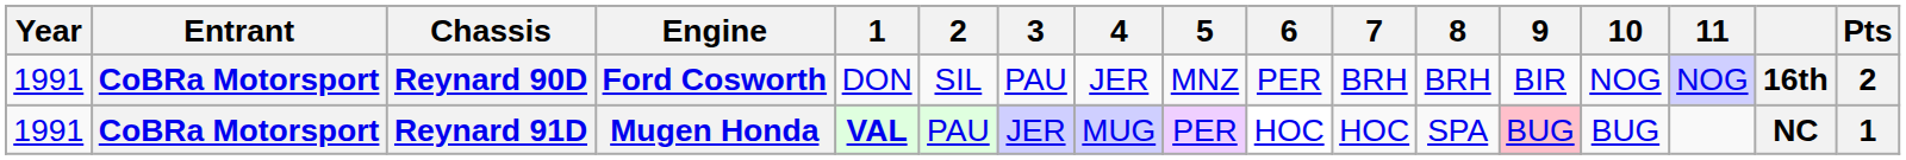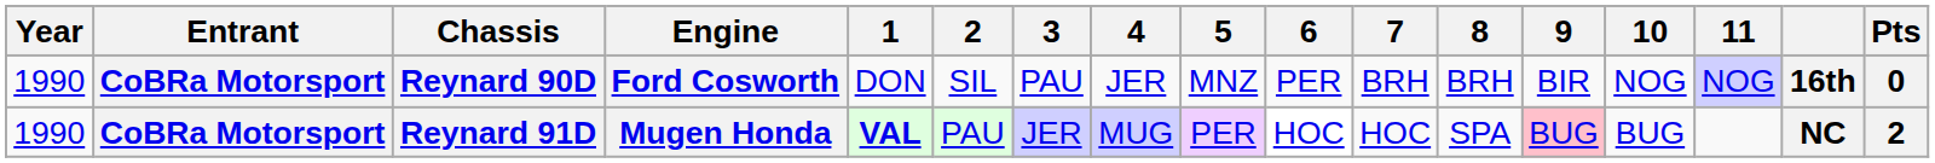 <table class="wikitable" style="text-align:center; font-size:85%">
 <tr>
 <th>Year</th>
 <th>Entrant</th>
 <th>Chassis</th>
 <th>Engine</th>
 <th>1</th>
 <th>2</th>
 <th>3</th>
 <th>4</th>
 <th>5</th>
 <th>6</th>
 <th>7</th>
 <th>8</th>
 <th>9</th>
 <th>10</th>
 <th>11</th>
 <th></th>
 <th>Pts</th>
 </tr>
 <tr>
-<td><a href='#'>1991</a></td>
+<td><a href='#'>1990</a></td>
 <th nowrap><a href='#'>CoBRa Motorsport</a></th>
 <th nowrap><a href='#'>Reynard 90D</a></th>
 <th nowrap><a href='#'>Ford Cosworth</a></th>
 <td><a href='#'>DON</a></td>
 <td><a href='#'>SIL</a></td>
 <td><a href='#'>PAU</a></td>
 <td><a href='#'>JER</a></td>
 <td><a href='#'>MNZ</a></td>
 <td><a href='#'>PER</a></td>
 <td><a href='#'>BRH</a></td>
 <td><a href='#'>BRH</a></td>
 <td><a href='#'>BIR</a></td>
 <td><a href='#'>NOG</a></td>
 <td style="background:#CFCFFF;"><a href='#'>NOG</a><br></td>
 <th>16th</th>
-<th>2</th>
+<th>0</th>
 </tr>
 <tr>
-<td><a href='#'>1991</a></td>
+<td><a href='#'>1990</a></td>
 <th nowrap><a href='#'>CoBRa Motorsport</a></th>
 <th nowrap><a href='#'>Reynard 91D</a></th>
 <th nowrap><a href='#'>Mugen Honda</a></th>
 <td style="background:#DFFFDF;"><strong><a href='#'>VAL</a><br></strong></td>
 <td style="background:#DFFFDF;"><a href='#'>PAU</a><br></td>
 <td style="background:#CFCFFF;"><a href='#'>JER</a><br></td>
 <td style="background:#CFCFFF;"><a href='#'>MUG</a><br></td>
 <td style="background:#EFCFFF;"><a href='#'>PER</a><br></td>
 <td style="background:#FFFFFF;"><a href='#'>HOC</a><br></td>
 <td><a href='#'>HOC</a></td>
 <td><a href='#'>SPA</a></td>
 <td style="background: pink;"><a href='#'>BUG</a></td>
 <td><a href='#'>BUG</a></td>
 <td></td>
 <th>NC</th>
-<th>1</th>
+<th>2</th>
 </tr>
 </table>
